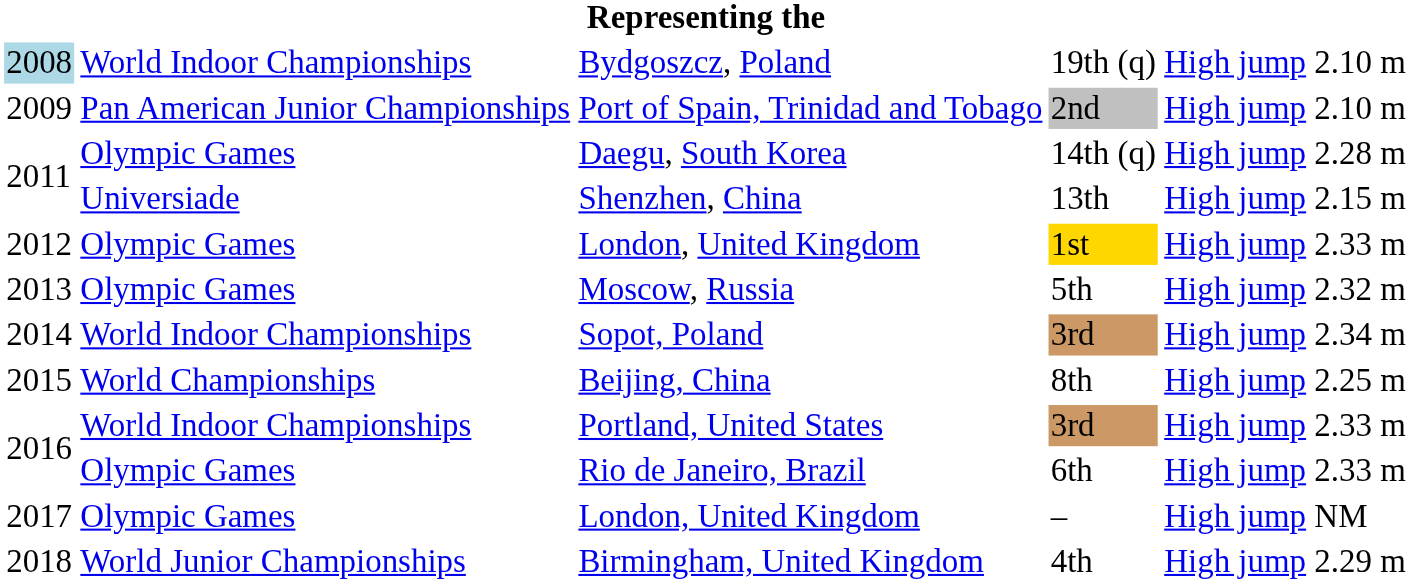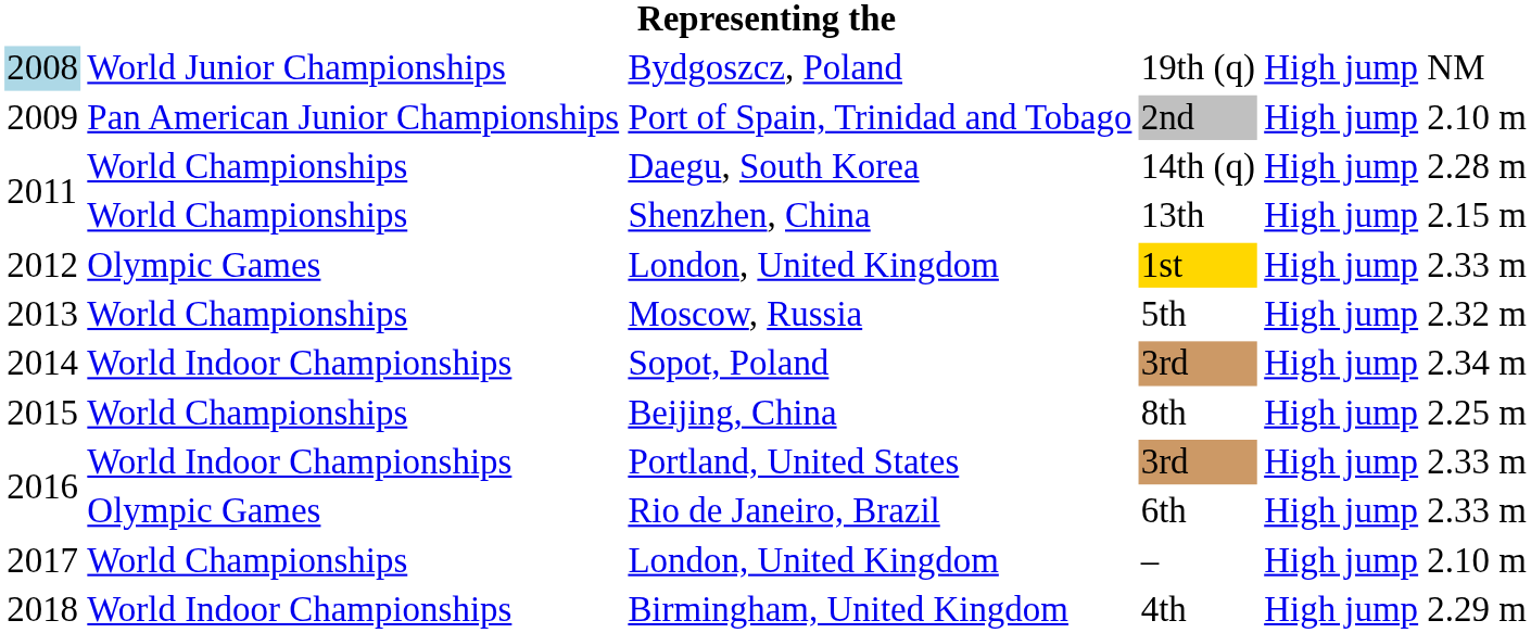 <table>
 <tr>
 <th colspan="7">Representing the </th>
 </tr>
 <tr>
 <td style="background: lightblue;">2008</td>
-<td><a href='#'>World Indoor Championships</a></td>
+<td><a href='#'>World Junior Championships</a></td>
 <td><a href='#'>Bydgoszcz</a>, <a href='#'>Poland</a></td>
 <td>19th (q)</td>
 <td><a href='#'>High jump</a></td>
-<td>2.10 m</td>
+<td>NM</td>
 </tr>
 <tr>
 <td>2009</td>
 <td><a href='#'>Pan American Junior Championships</a></td>
 <td><a href='#'>Port of Spain, Trinidad and Tobago</a></td>
 <td bgcolor="silver">2nd</td>
 <td><a href='#'>High jump</a></td>
 <td>2.10 m</td>
 </tr>
 <tr>
 <td rowspan=2>2011</td>
-<td><a href='#'>Olympic Games</a></td>
+<td><a href='#'>World Championships</a></td>
 <td><a href='#'>Daegu</a>, <a href='#'>South Korea</a></td>
 <td>14th (q)</td>
 <td><a href='#'>High jump</a></td>
 <td>2.28 m</td>
 </tr>
 <tr>
-<td><a href='#'>Universiade</a></td>
+<td><a href='#'>World Championships</a></td>
 <td><a href='#'>Shenzhen</a>, <a href='#'>China</a></td>
 <td>13th</td>
 <td><a href='#'>High jump</a></td>
 <td>2.15 m</td>
 </tr>
 <tr>
 <td>2012</td>
 <td><a href='#'>Olympic Games</a></td>
 <td><a href='#'>London</a>, <a href='#'>United Kingdom</a></td>
 <td bgcolor="gold">1st</td>
 <td><a href='#'>High jump</a></td>
 <td>2.33 m</td>
 </tr>
 <tr>
 <td>2013</td>
-<td><a href='#'>Olympic Games</a></td>
+<td><a href='#'>World Championships</a></td>
 <td><a href='#'>Moscow</a>, <a href='#'>Russia</a></td>
 <td>5th</td>
 <td><a href='#'>High jump</a></td>
 <td>2.32 m</td>
 </tr>
 <tr>
 <td>2014</td>
 <td><a href='#'>World Indoor Championships</a></td>
 <td><a href='#'>Sopot, Poland</a></td>
 <td bgcolor=cc9966>3rd</td>
 <td><a href='#'>High jump</a></td>
 <td>2.34 m</td>
 </tr>
 <tr>
 <td>2015</td>
 <td><a href='#'>World Championships</a></td>
 <td><a href='#'>Beijing, China</a></td>
 <td>8th</td>
 <td><a href='#'>High jump</a></td>
 <td>2.25 m</td>
 </tr>
 <tr>
 <td rowspan=2>2016</td>
 <td><a href='#'>World Indoor Championships</a></td>
 <td><a href='#'>Portland, United States</a></td>
 <td bgcolor=cc9966>3rd</td>
 <td><a href='#'>High jump</a></td>
 <td>2.33 m</td>
 </tr>
 <tr>
 <td><a href='#'>Olympic Games</a></td>
 <td><a href='#'>Rio de Janeiro, Brazil</a></td>
 <td>6th</td>
 <td><a href='#'>High jump</a></td>
 <td>2.33 m</td>
 </tr>
 <tr>
 <td>2017</td>
-<td><a href='#'>Olympic Games</a></td>
+<td><a href='#'>World Championships</a></td>
 <td><a href='#'>London, United Kingdom</a></td>
 <td>–</td>
 <td><a href='#'>High jump</a></td>
-<td>NM</td>
+<td>2.10 m</td>
 </tr>
 <tr>
 <td>2018</td>
-<td><a href='#'>World Junior Championships</a></td>
+<td><a href='#'>World Indoor Championships</a></td>
 <td><a href='#'>Birmingham, United Kingdom</a></td>
 <td>4th</td>
 <td><a href='#'>High jump</a></td>
 <td>2.29 m</td>
 </tr>
 </table>
